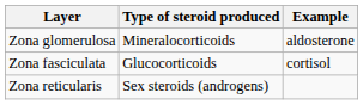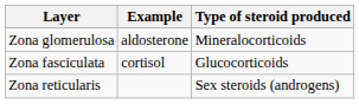 <table class="wikitable">
 <tr>
 <th>Layer</th>
+<th>Example</th>
 <th>Type of steroid produced</th>
-<th>Example</th>
 </tr>
 <tr>
 <td>Zona glomerulosa</td>
+<td>aldosterone</td>
 <td>Mineralocorticoids</td>
-<td>aldosterone</td>
 </tr>
 <tr>
 <td>Zona fasciculata</td>
+<td>cortisol</td>
 <td>Glucocorticoids</td>
-<td>cortisol</td>
 </tr>
 <tr>
 <td>Zona reticularis</td>
+<td></td>
 <td>Sex steroids (androgens)</td>
-<td></td>
 </tr>
 </table>
